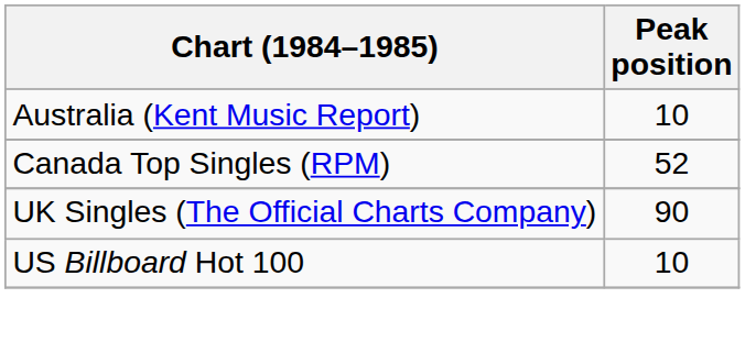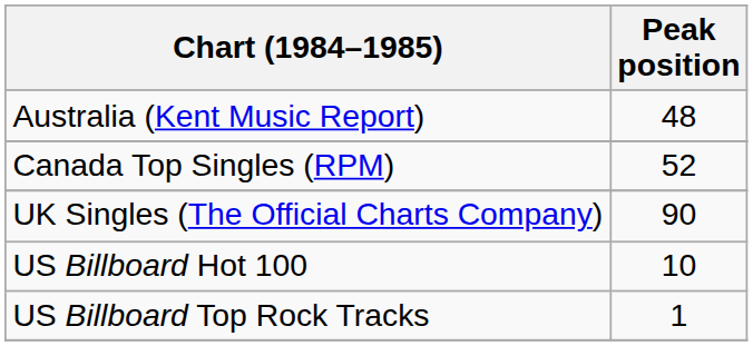 <table class="wikitable sortable">
 <tr>
 <th align="left">Chart (1984–1985)</th>
 <th style="text-align:center;">Peak<br>position</th>
 </tr>
 <tr>
 <td align="left">Australia (<a href='#'>Kent Music Report</a>)</td>
-<td style="text-align:center;">10</td>
+<td style="text-align:center;">48</td>
 </tr>
 <tr>
 </tr>
 <tr>
 </tr>
 <tr>
 <td align="left">Canada Top Singles (<a href='#'>RPM</a>)</td>
 <td style="text-align:center;">52</td>
 </tr>
 <tr>
 </tr>
 <tr>
 </tr>
 <tr>
 </tr>
 <tr>
 <td align="left">UK Singles (<a href='#'>The Official Charts Company</a>)</td>
 <td style="text-align:center;">90</td>
 </tr>
 <tr>
 <td align="left">US <em>Billboard</em> Hot 100</td>
 <td style="text-align:center;">10</td>
 </tr>
 <tr>
+<td align="left">US <em>Billboard</em> Top Rock Tracks</td>
+<td style="text-align:center;">1</td>
+</tr>
+<tr>
 </tr>
 </table>
